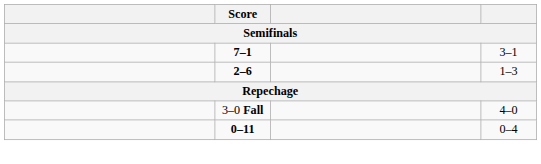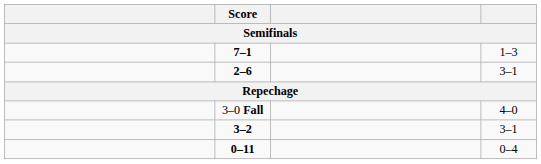 <table class="wikitable" style="text-align: left; ">
 <tr>
 <th align="right" width="270"></th>
 <th width="65">Score</th>
 <th align="left" width="270"></th>
 <th width="65"></th>
 </tr>
 <tr>
 <th colspan=4>Semifinals</th>
 </tr>
 <tr>
 <td><strong></strong></td>
 <td align="center"><strong>7–1</strong></td>
 <td></td>
-<td align=center>3–1 <strong></strong></td>
+<td align=center>1–3 <strong></strong></td>
 </tr>
 <tr>
 <td></td>
 <td align="center"><strong>2–6</strong></td>
 <td><strong></strong></td>
-<td align=center>1–3 <strong></strong></td>
+<td align=center>3–1 <strong></strong></td>
 </tr>
 <tr>
 <th colspan=4>Repechage</th>
 </tr>
 <tr>
 <td><strong></strong></td>
 <td align="center">3–0 <strong>Fall</strong></td>
 <td></td>
 <td align=center>4–0 <strong></strong></td>
 </tr>
 <tr>
+<td><strong></strong></td>
+<td align="center"><strong>3–2</strong></td>
+<td></td>
+<td align=center>3–1 <strong></strong></td>
+</tr>
+<tr>
 <td></td>
 <td align="center"><strong>0–11</strong></td>
 <td><strong></strong></td>
 <td align=center>0–4 <strong></strong></td>
 </tr>
 </table>
